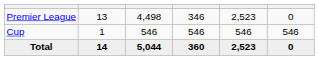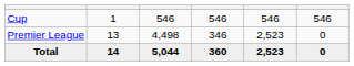 <table class="wikitable" style="text-align: center;">
 <tr>
 <th></th>
 <th style="width:70px;"></th>
 <th style="width:70px;"></th>
 <th style="width:70px;"></th>
 <th style="width:70px;"></th>
 <th style="width:70px;"></th>
 </tr>
 <tr>
+<td align=left><a href='#'>Cup</a></td>
+<td>1</td>
+<td>546</td>
+<td>546</td>
+<td>546</td>
+<td>546</td>
+</tr>
+<tr>
 <td align=left><a href='#'>Premier League</a></td>
 <td>13</td>
 <td>4,498</td>
 <td>346</td>
 <td>2,523</td>
 <td>0</td>
-</tr>
-<tr>
-<td align=left><a href='#'>Cup</a></td>
-<td>1</td>
-<td>546</td>
-<td>546</td>
-<td>546</td>
-<td>546</td>
 </tr>
 <tr bgcolor="#EFEFEF">
 <td><strong>Total</strong></td>
 <td><strong>14</strong></td>
 <td><strong>5,044</strong></td>
 <td><strong>360</strong></td>
 <td><strong>2,523</strong></td>
 <td><strong>0</strong></td>
 </tr>
 </table>
